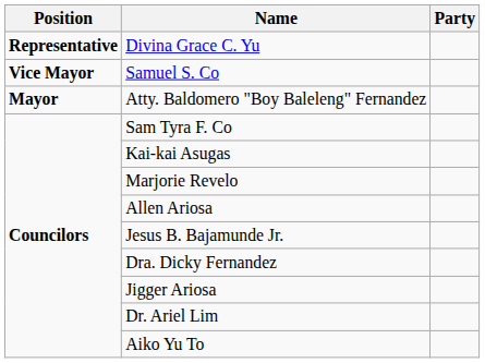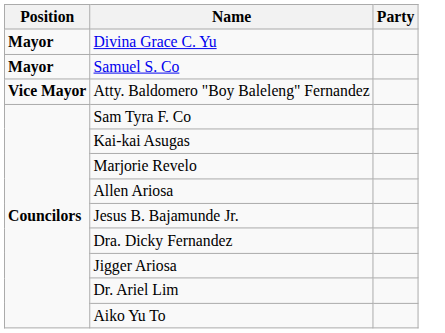 <table class=wikitable>
 <tr>
 <th>Position</th>
 <th>Name</th>
 <th colspan=2>Party</th>
 </tr>
 <tr>
-<td><strong>Representative</strong></td>
+<td><strong>Mayor</strong></td>
 <td><a href='#'>Divina Grace C. Yu</a></td>
 <td></td>
 </tr>
 <tr>
-<td><strong>Vice Mayor</strong></td>
+<td><strong>Mayor</strong></td>
 <td><a href='#'>Samuel S. Co</a></td>
 <td></td>
 </tr>
 <tr>
-<td><strong>Mayor</strong></td>
+<td><strong>Vice Mayor</strong></td>
 <td>Atty. Baldomero "Boy Baleleng" Fernandez</td>
 <td></td>
 </tr>
 <tr>
 <td rowspan=10><strong>Councilors</strong></td>
 <td>Sam Tyra F. Co</td>
 <td></td>
 </tr>
 <tr>
 <td>Kai-kai Asugas</td>
 <td></td>
 </tr>
 <tr>
 <td>Marjorie Revelo</td>
 <td></td>
 </tr>
 <tr>
 <td>Allen Ariosa</td>
 <td></td>
 </tr>
 <tr>
 <td>Jesus B. Bajamunde Jr.</td>
 <td></td>
 </tr>
 <tr>
 <td>Dra. Dicky Fernandez</td>
 <td></td>
 </tr>
 <tr>
 <td>Jigger Ariosa</td>
 <td></td>
 </tr>
 <tr>
 <td>Dr. Ariel Lim</td>
 <td></td>
 </tr>
 <tr>
 <td>Aiko Yu To</td>
 <td></td>
 </tr>
 </table>
